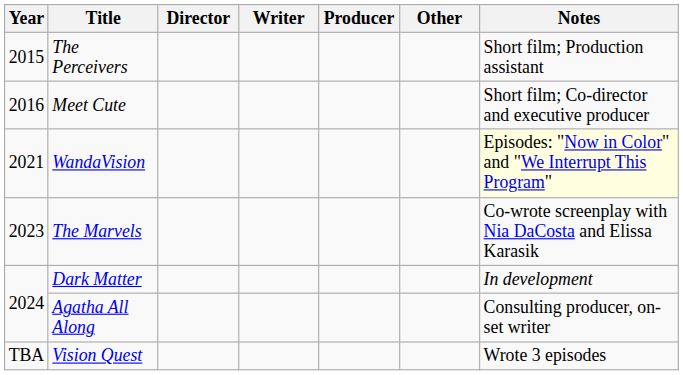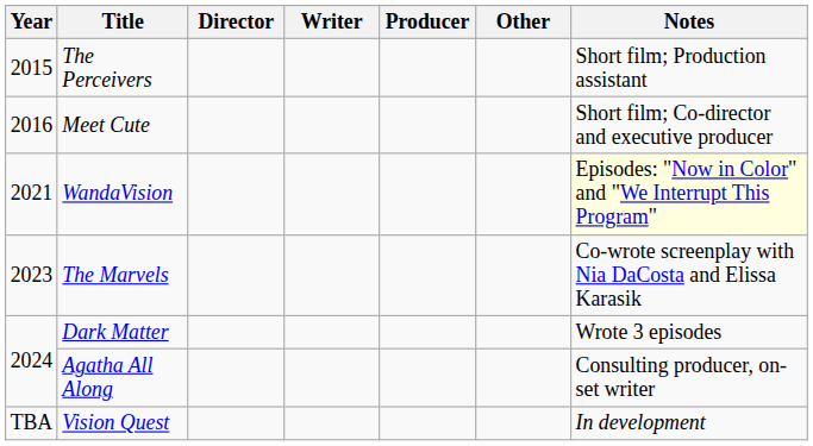 <table class="wikitable">
 <tr>
 <th>Year</th>
 <th>Title</th>
 <th width="65">Director</th>
 <th width="65">Writer</th>
 <th width="65">Producer</th>
 <th width="65">Other</th>
 <th>Notes</th>
 </tr>
 <tr>
 <td>2015</td>
 <td><em>The Perceivers</em></td>
 <td></td>
 <td></td>
 <td></td>
 <td></td>
 <td>Short film; Production assistant</td>
 </tr>
 <tr>
 <td>2016</td>
 <td><em>Meet Cute</em></td>
 <td></td>
 <td></td>
 <td></td>
 <td></td>
 <td>Short film; Co-director and executive producer</td>
 </tr>
 <tr>
 <td>2021</td>
 <td><em><a href='#'>WandaVision</a></em></td>
 <td></td>
 <td></td>
 <td></td>
 <td></td>
 <td style="background: lightyellow;">Episodes: "<a href='#'>Now in Color</a>" and "<a href='#'>We Interrupt This Program</a>"</td>
 </tr>
 <tr>
 <td>2023</td>
 <td><em><a href='#'>The Marvels</a></em></td>
 <td></td>
 <td></td>
 <td></td>
 <td></td>
 <td>Co-wrote screenplay with <a href='#'>Nia DaCosta</a> and Elissa Karasik</td>
 </tr>
 <tr>
 <td rowspan="2">2024</td>
 <td><em><a href='#'>Dark Matter</a></em></td>
 <td></td>
 <td></td>
 <td></td>
 <td></td>
-<td><em>In development</em></td>
+<td>Wrote 3 episodes</td>
 </tr>
 <tr>
 <td><em><a href='#'>Agatha All Along</a></em></td>
 <td></td>
 <td></td>
 <td></td>
 <td></td>
 <td>Consulting producer, on-set writer</td>
 </tr>
 <tr>
 <td>TBA</td>
 <td><em><a href='#'>Vision Quest</a></em></td>
 <td></td>
 <td></td>
 <td></td>
 <td></td>
-<td>Wrote 3 episodes</td>
+<td><em>In development</em></td>
 </tr>
 </table>
